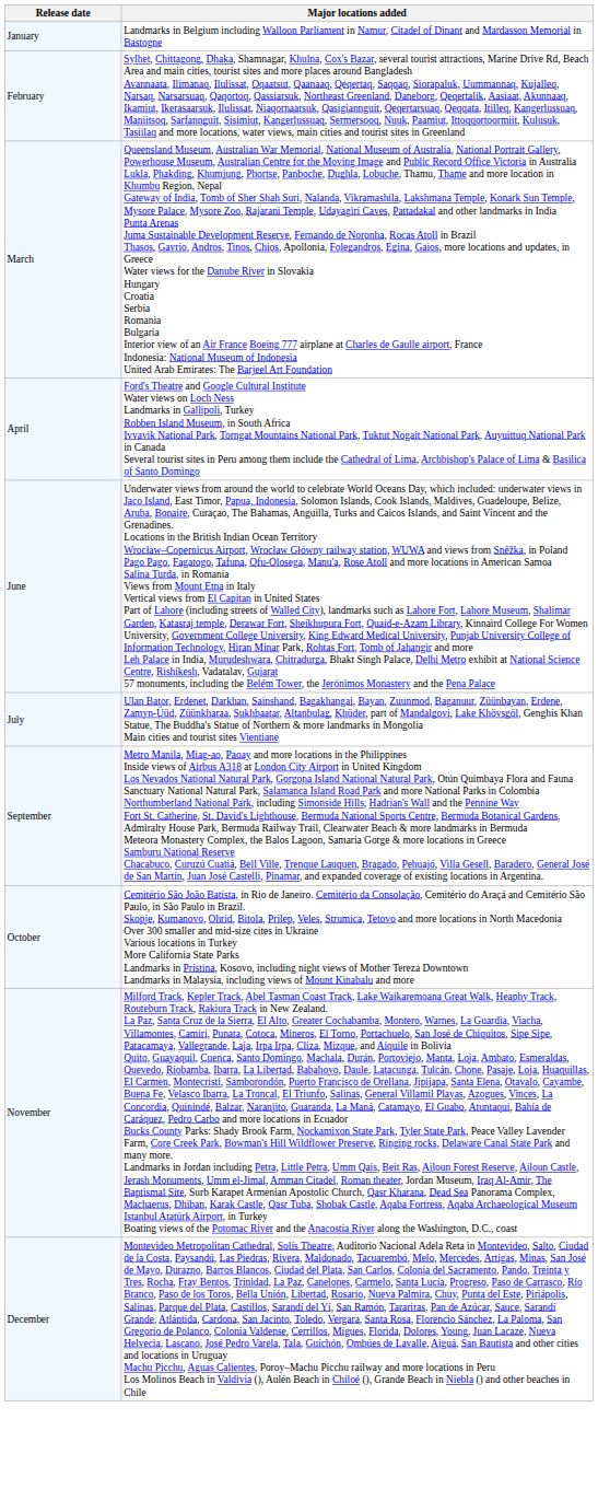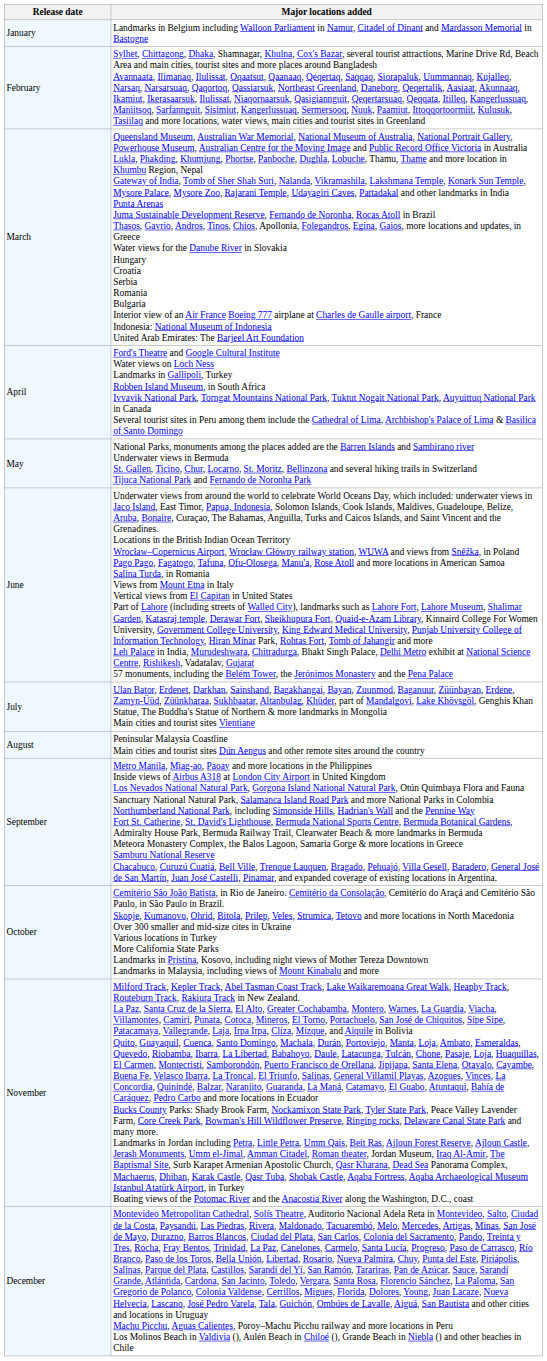 <table class="wikitable" style="font-size:95%">
 <tr>
 <th style="width:165px;">Release date</th>
 <th>Major locations added</th>
 </tr>
 <tr>
 <td style="background:#f0f8ff;">January</td>
 <td style="background:#fff;">Landmarks in Belgium including <a href='#'>Walloon Parliament</a> in <a href='#'>Namur</a>, <a href='#'>Citadel of Dinant</a> and <a href='#'>Mardasson Memorial</a> in <a href='#'>Bastogne</a></td>
 </tr>
 <tr>
 <td style="background:#f0f8ff;">February</td>
 <td style="background:#fff;"><a href='#'>Sylhet</a>, <a href='#'>Chittagong</a>, <a href='#'>Dhaka</a>, Shamnagar, <a href='#'>Khulna</a>, <a href='#'>Cox's Bazar</a>, several tourist attractions, Marine Drive Rd, Beach Area and main cities, tourist sites and more places around Bangladesh<br><a href='#'>Avannaata</a>, <a href='#'>Ilimanaq</a>, <a href='#'>Ilulissat</a>, <a href='#'>Oqaatsut</a>, <a href='#'>Qaanaaq</a>, <a href='#'>Qeqertaq</a>, <a href='#'>Saqqaq</a>, <a href='#'>Siorapaluk</a>, <a href='#'>Uummannaq</a>, <a href='#'>Kujalleq</a>, <a href='#'>Narsaq</a>, <a href='#'>Narsarsuaq</a>, <a href='#'>Qaqortoq</a>, <a href='#'>Qassiarsuk</a>, <a href='#'>Northeast Greenland</a>, <a href='#'>Daneborg</a>, <a href='#'>Qeqertalik</a>, <a href='#'>Aasiaat</a>, <a href='#'>Akunnaaq</a>, <a href='#'>Ikamiut</a>, <a href='#'>Ikerasaarsuk</a>, <a href='#'>Ilulissat</a>, <a href='#'>Niaqornaarsuk</a>, <a href='#'>Qasigiannguit</a>, <a href='#'>Qeqertarsuaq</a>, <a href='#'>Qeqqata</a>, <a href='#'>Itilleq</a>, <a href='#'>Kangerlussuaq</a>, <a href='#'>Maniitsoq</a>, <a href='#'>Sarfannguit</a>, <a href='#'>Sisimiut</a>, <a href='#'>Kangerlussuaq</a>, <a href='#'>Sermersooq</a>, <a href='#'>Nuuk</a>, <a href='#'>Paamiut</a>, <a href='#'>Ittoqqortoormiit</a>, <a href='#'>Kulusuk</a>, <a href='#'>Tasiilaq</a> and more locations, water views, main cities and tourist sites in Greenland</td>
 </tr>
 <tr>
 <td style="background:#f0f8ff;">March</td>
 <td style="background:#fff;"><a href='#'>Queensland Museum</a>, <a href='#'>Australian War Memorial</a>, <a href='#'>National Museum of Australia</a>, <a href='#'>National Portrait Gallery</a>, <a href='#'>Powerhouse Museum</a>, <a href='#'>Australian Centre for the Moving Image</a> and <a href='#'>Public Record Office Victoria</a> in Australia<br> <a href='#'>Lukla</a>, <a href='#'>Phakding</a>, <a href='#'>Khumjung</a>, <a href='#'>Phortse</a>, <a href='#'>Panboche</a>, <a href='#'>Dughla</a>, <a href='#'>Lobuche</a>, Thamu, <a href='#'>Thame</a> and more location in <a href='#'>Khumbu</a> Region, Nepal<br> <a href='#'>Gateway of India</a>, <a href='#'>Tomb of Sher Shah Suri</a>, <a href='#'>Nalanda</a>, <a href='#'>Vikramashila</a>, <a href='#'>Lakshmana Temple</a>, <a href='#'>Konark Sun Temple</a>, <a href='#'>Mysore Palace</a>, <a href='#'>Mysore Zoo</a>, <a href='#'>Rajarani Temple</a>, <a href='#'>Udayagiri Caves</a>, <a href='#'>Pattadakal</a> and other landmarks in India<br> <a href='#'>Punta Arenas</a><br><a href='#'>Juma Sustainable Development Reserve</a>, <a href='#'>Fernando de Noronha</a>, <a href='#'>Rocas Atoll</a> in Brazil<br> <a href='#'>Thasos</a>, <a href='#'>Gavrio</a>, <a href='#'>Andros</a>, <a href='#'>Tinos</a>, <a href='#'>Chios</a>, Apollonia, <a href='#'>Folegandros</a>, <a href='#'>Egina</a>, <a href='#'>Gaios</a>, more locations and updates, in Greece<br>Water views for the <a href='#'>Danube River</a> in Slovakia<br>Hungary<br> Croatia<br> Serbia<br> Romania<br> Bulgaria<br> Interior view of an <a href='#'>Air France</a> <a href='#'>Boeing 777</a> airplane at <a href='#'>Charles de Gaulle airport</a>, France<br>Indonesia: <a href='#'>National Museum of Indonesia</a><br>United Arab Emirates: The <a href='#'>Barjeel Art Foundation</a></td>
 </tr>
 <tr>
 <td style="background:#f0f8ff;">April</td>
 <td style="background:#fff;"><a href='#'>Ford's Theatre</a> and <a href='#'>Google Cultural Institute</a><br> Water views on <a href='#'>Loch Ness</a><br> Landmarks in <a href='#'>Gallipoli</a>, Turkey<br><a href='#'>Robben Island Museum</a>, in South Africa<br> <a href='#'>Ivvavik National Park</a>, <a href='#'>Torngat Mountains National Park</a>, <a href='#'>Tuktut Nogait National Park</a>, <a href='#'>Auyuittuq National Park</a> in Canada<br> Several tourist sites in Peru among them include the <a href='#'>Cathedral of Lima</a>, <a href='#'>Archbishop's Palace of Lima</a> & <a href='#'>Basilica of Santo Domingo</a></td>
 </tr>
 <tr>
+<td style="background:#f0f8ff;">May</td>
+<td style="background:#fff;">National Parks, monuments among the places added are the <a href='#'>Barren Islands</a> and <a href='#'>Sambirano river</a><br>  Underwater views in Bermuda<br><a href='#'>St. Gallen</a>, <a href='#'>Ticino</a>, <a href='#'>Chur</a>, <a href='#'>Locarno</a>, <a href='#'>St. Moritz</a>, <a href='#'>Bellinzona</a> and several hiking trails in Switzerland<br><a href='#'>Tijuca National Park</a> and <a href='#'>Fernando de Noronha Park</a></td>
+</tr>
+<tr>
 <td style="background:#f0f8ff;">June</td>
 <td style="background:#fff;">Underwater views from around the world to celebrate World Oceans Day, which included: underwater views in <a href='#'>Jaco Island</a>, East Timor, <a href='#'>Papua, Indonesia</a>, Solomon Islands, Cook Islands, Maldives, Guadeloupe, Belize, <a href='#'>Aruba</a>, <a href='#'>Bonaire</a>, Curaçao, The Bahamas, Anguilla, Turks and Caicos Islands, and Saint Vincent and the Grenadines.<br> Locations in the British Indian Ocean Territory<br> <a href='#'>Wrocław–Copernicus Airport</a>, <a href='#'>Wrocław Główny railway station</a>, <a href='#'>WUWA</a> and views from <a href='#'>Sněžka</a>, in Poland<br> <a href='#'>Pago Pago</a>, <a href='#'>Fagatogo</a>, <a href='#'>Tafuna</a>, <a href='#'>Ofu-Olosega</a>, <a href='#'>Manu'a</a>, <a href='#'>Rose Atoll</a> and more locations in American Samoa<br><a href='#'>Salina Turda</a>, in Romania<br> Views from <a href='#'>Mount Etna</a> in Italy<br>Vertical views from <a href='#'>El Capitan</a> in United States<br> Part of <a href='#'>Lahore</a> (including streets of <a href='#'>Walled City</a>), landmarks such as <a href='#'>Lahore Fort</a>, <a href='#'>Lahore Museum</a>, <a href='#'>Shalimar Garden</a>, <a href='#'>Katasraj temple</a>, <a href='#'>Derawar Fort</a>, <a href='#'>Sheikhupura Fort</a>, <a href='#'>Quaid-e-Azam Library</a>, Kinnaird College For Women University, <a href='#'>Government College University</a>, <a href='#'>King Edward Medical University</a>, <a href='#'>Punjab University College of Information Technology</a>, <a href='#'>Hiran Minar</a> Park, <a href='#'>Rohtas Fort</a>, <a href='#'>Tomb of Jahangir</a> and more<br> <a href='#'>Leh Palace</a> in India, <a href='#'>Murudeshwara</a>, <a href='#'>Chitradurga</a>, Bhakt Singh Palace, <a href='#'>Delhi Metro</a> exhibit at <a href='#'>National Science Centre</a>, <a href='#'>Rishikesh</a>, Vadatalav, <a href='#'>Gujarat</a><br> 57 monuments, including the <a href='#'>Belém Tower</a>, the <a href='#'>Jerónimos Monastery</a> and the <a href='#'>Pena Palace</a></td>
 </tr>
 <tr>
 <td style="background:#f0f8ff;">July</td>
 <td style="background:#fff;"><a href='#'>Ulan Bator</a>, <a href='#'>Erdenet</a>, <a href='#'>Darkhan</a>, <a href='#'>Sainshand</a>, <a href='#'>Bagakhangai</a>, <a href='#'>Bayan</a>, <a href='#'>Zuunmod</a>, <a href='#'>Baganuur</a>, <a href='#'>Züünbayan</a>, <a href='#'>Erdene</a>, <a href='#'>Zamyn-Üüd</a>, <a href='#'>Züünkharaa</a>, <a href='#'>Sukhbaatar</a>, <a href='#'>Altanbulag</a>, <a href='#'>Khüder</a>, part of <a href='#'>Mandalgovi</a>, <a href='#'>Lake Khövsgöl</a>, Genghis Khan Statue, The Buddha's Statue of Northern & more landmarks in Mongolia<br>  Main cities and tourist sites <a href='#'>Vientiane</a></td>
+</tr>
+<tr>
+<td style="background:#f0f8ff;">August</td>
+<td style="background:#fff;">Peninsular Malaysia Coastline<br>  Main cities and tourist sites <a href='#'>Dún Aengus</a> and other remote sites around the country</td>
 </tr>
 <tr>
 <td style="background:#f0f8ff;">September</td>
 <td style="background:#fff;"><a href='#'>Metro Manila</a>, <a href='#'>Miag-ao</a>, <a href='#'>Paoay</a> and more locations in the Philippines<br> Inside views of <a href='#'>Airbus A318</a> at <a href='#'>London City Airport</a> in United Kingdom<br> <a href='#'>Los Nevados National Natural Park</a>, <a href='#'>Gorgona Island National Natural Park</a>, Otún Quimbaya Flora and Fauna Sanctuary National Natural Park, <a href='#'>Salamanca Island Road Park</a> and more National Parks in Colombia<br> <a href='#'>Northumberland National Park</a>, including <a href='#'>Simonside Hills</a>, <a href='#'>Hadrian's Wall</a> and the <a href='#'>Pennine Way</a><br> <a href='#'>Fort St. Catherine</a>, <a href='#'>St. David's Lighthouse</a>, <a href='#'>Bermuda National Sports Centre</a>, <a href='#'>Bermuda Botanical Gardens</a>, Admiralty House Park, Bermuda Railway Trail, Clearwater Beach & more landmarks in Bermuda<br> Meteora Monastery Complex, the Balos Lagoon, Samaria Gorge & more locations in Greece<br> <a href='#'>Samburu National Reserve</a><br> <a href='#'>Chacabuco</a>, <a href='#'>Curuzú Cuatiá</a>, <a href='#'>Bell Ville</a>, <a href='#'>Trenque Lauquen</a>, <a href='#'>Bragado</a>, <a href='#'>Pehuajó</a>, <a href='#'>Villa Gesell</a>, <a href='#'>Baradero</a>, <a href='#'>General José de San Martín</a>, <a href='#'>Juan José Castelli</a>, <a href='#'>Pinamar</a>, and expanded coverage of existing locations in Argentina.</td>
 </tr>
 <tr>
 <td style="background:#f0f8ff;">October</td>
 <td style="background:#fff;"><a href='#'>Cemitério São João Batista</a>, in Rio de Janeiro. <a href='#'>Cemitério da Consolação</a>, Cemitério do Araçá and Cemitério São Paulo, in São Paulo in Brazil.<br> <a href='#'>Skopje</a>, <a href='#'>Kumanovo</a>, <a href='#'>Ohrid</a>, <a href='#'>Bitola</a>, <a href='#'>Prilep</a>, <a href='#'>Veles</a>, <a href='#'>Strumica</a>, <a href='#'>Tetovo</a> and more locations in North Macedonia<br> Over 300 smaller and mid-size cites in Ukraine<br> Various locations in Turkey<br> More California State Parks<br> Landmarks in <a href='#'>Pristina</a>, Kosovo, including night views of Mother Tereza Downtown<br> Landmarks in Malaysia, including views of <a href='#'>Mount Kinabalu</a> and more</td>
 </tr>
 <tr>
 <td style="background:#f0f8ff;">November</td>
 <td style="background:#fff;"><a href='#'>Milford Track</a>, <a href='#'>Kepler Track</a>, <a href='#'>Abel Tasman Coast Track</a>, <a href='#'>Lake Waikaremoana Great Walk</a>, <a href='#'>Heaphy Track</a>, <a href='#'>Routeburn Track</a>, <a href='#'>Rakiura Track</a> in New Zealand.<br> <a href='#'>La Paz</a>, <a href='#'>Santa Cruz de la Sierra</a>, <a href='#'>El Alto</a>, <a href='#'>Greater Cochabamba</a>, <a href='#'>Montero</a>, <a href='#'>Warnes</a>, <a href='#'>La Guardia</a>, <a href='#'>Viacha</a>, <a href='#'>Villamontes</a>, <a href='#'>Camiri</a>, <a href='#'>Punata</a>, <a href='#'>Cotoca</a>, <a href='#'>Mineros</a>, <a href='#'>El Torno</a>, <a href='#'>Portachuelo</a>, <a href='#'>San José de Chiquitos</a>, <a href='#'>Sipe Sipe</a>, <a href='#'>Patacamaya</a>, <a href='#'>Vallegrande</a>, <a href='#'>Laja</a>, <a href='#'>Irpa Irpa</a>, <a href='#'>Cliza</a>, <a href='#'>Mizque</a>, and <a href='#'>Aiquile</a> in Bolivia<br> <a href='#'>Quito</a>, <a href='#'>Guayaquil</a>, <a href='#'>Cuenca</a>, <a href='#'>Santo Domingo</a>, <a href='#'>Machala</a>, <a href='#'>Durán</a>, <a href='#'>Portoviejo</a>, <a href='#'>Manta</a>, <a href='#'>Loja</a>, <a href='#'>Ambato</a>, <a href='#'>Esmeraldas</a>, <a href='#'>Quevedo</a>, <a href='#'>Riobamba</a>, <a href='#'>Ibarra</a>, <a href='#'>La Libertad</a>, <a href='#'>Babahoyo</a>, <a href='#'>Daule</a>, <a href='#'>Latacunga</a>, <a href='#'>Tulcán</a>, <a href='#'>Chone</a>, <a href='#'>Pasaje</a>, <a href='#'>Loja</a>, <a href='#'>Huaquillas</a>, <a href='#'>El Carmen</a>, <a href='#'>Montecristi</a>, <a href='#'>Samborondón</a>, <a href='#'>Puerto Francisco de Orellana</a>, <a href='#'>Jipijapa</a>, <a href='#'>Santa Elena</a>, <a href='#'>Otavalo</a>, <a href='#'>Cayambe</a>, <a href='#'>Buena Fe</a>, <a href='#'>Velasco Ibarra</a>, <a href='#'>La Troncal</a>, <a href='#'>El Triunfo</a>, <a href='#'>Salinas</a>, <a href='#'>General Villamil Playas</a>, <a href='#'>Azogues</a>, <a href='#'>Vinces</a>, <a href='#'>La Concordia</a>, <a href='#'>Quinindé</a>, <a href='#'>Balzar</a>, <a href='#'>Naranjito</a>, <a href='#'>Guaranda</a>, <a href='#'>La Maná</a>, <a href='#'>Catamayo</a>, <a href='#'>El Guabo</a>, <a href='#'>Atuntaqui</a>, <a href='#'>Bahía de Caráquez</a>, <a href='#'>Pedro Carbo</a> and more locations in Ecuador<br> <a href='#'>Bucks County</a> Parks: Shady Brook Farm, <a href='#'>Nockamixon State Park</a>, <a href='#'>Tyler State Park</a>, Peace Valley Lavender Farm, <a href='#'>Core Creek Park</a>, <a href='#'>Bowman's Hill Wildflower Preserve</a>, <a href='#'>Ringing rocks</a>, <a href='#'>Delaware Canal State Park</a> and many more.<br> Landmarks in Jordan including <a href='#'>Petra</a>, <a href='#'>Little Petra</a>, <a href='#'>Umm Qais</a>, <a href='#'>Beit Ras</a>, <a href='#'>Ajloun Forest Reserve</a>, <a href='#'>Ajloun Castle</a>, <a href='#'>Jerash Monuments</a>, <a href='#'>Umm el-Jimal</a>, <a href='#'>Amman Citadel</a>, <a href='#'>Roman theater</a>, Jordan Museum, <a href='#'>Iraq Al-Amir</a>, <a href='#'>The Baptismal Site</a>, Surb Karapet Armenian Apostolic Church, <a href='#'>Qasr Kharana</a>, <a href='#'>Dead Sea</a> Panorama Complex, <a href='#'>Machaerus</a>, <a href='#'>Dhiban</a>, <a href='#'>Karak Castle</a>, <a href='#'>Qasr Tuba</a>, <a href='#'>Shobak Castle</a>, <a href='#'>Aqaba Fortress</a>, <a href='#'>Aqaba Archaeological Museum</a><br> <a href='#'>Istanbul Atatürk Airport</a>, in Turkey<br>  Boating views of the <a href='#'>Potomac River</a> and the <a href='#'>Anacostia River</a> along the Washington, D.C., coast</td>
 </tr>
 <tr>
 <td style="background:#f0f8ff;">December</td>
 <td style="background:#fff;"><a href='#'>Montevideo Metropolitan Cathedral</a>, <a href='#'>Solís Theatre</a>, Auditorio Nacional Adela Reta in <a href='#'>Montevideo</a>, <a href='#'>Salto</a>, <a href='#'>Ciudad de la Costa</a>, <a href='#'>Paysandú</a>, <a href='#'>Las Piedras</a>, <a href='#'>Rivera</a>, <a href='#'>Maldonado</a>, <a href='#'>Tacuarembó</a>, <a href='#'>Melo</a>, <a href='#'>Mercedes</a>, <a href='#'>Artigas</a>, <a href='#'>Minas</a>, <a href='#'>San José de Mayo</a>, <a href='#'>Durazno</a>, <a href='#'>Barros Blancos</a>, <a href='#'>Ciudad del Plata</a>, <a href='#'>San Carlos</a>, <a href='#'>Colonia del Sacramento</a>, <a href='#'>Pando</a>, <a href='#'>Treinta y Tres</a>, <a href='#'>Rocha</a>, <a href='#'>Fray Bentos</a>, <a href='#'>Trinidad</a>, <a href='#'>La Paz</a>, <a href='#'>Canelones</a>, <a href='#'>Carmelo</a>, <a href='#'>Santa Lucía</a>, <a href='#'>Progreso</a>, <a href='#'>Paso de Carrasco</a>, <a href='#'>Río Branco</a>, <a href='#'>Paso de los Toros</a>, <a href='#'>Bella Unión</a>, <a href='#'>Libertad</a>, <a href='#'>Rosario</a>, <a href='#'>Nueva Palmira</a>, <a href='#'>Chuy</a>, <a href='#'>Punta del Este</a>, <a href='#'>Piriápolis</a>, <a href='#'>Salinas</a>, <a href='#'>Parque del Plata</a>, <a href='#'>Castillos</a>, <a href='#'>Sarandí del Yí</a>, <a href='#'>San Ramón</a>, <a href='#'>Tarariras</a>, <a href='#'>Pan de Azúcar</a>, <a href='#'>Sauce</a>, <a href='#'>Sarandí Grande</a>, <a href='#'>Atlántida</a>, <a href='#'>Cardona</a>, <a href='#'>San Jacinto</a>, <a href='#'>Toledo</a>, <a href='#'>Vergara</a>, <a href='#'>Santa Rosa</a>, <a href='#'>Florencio Sánchez</a>, <a href='#'>La Paloma</a>, <a href='#'>San Gregorio de Polanco</a>, <a href='#'>Colonia Valdense</a>, <a href='#'>Cerrillos</a>, <a href='#'>Migues</a>, <a href='#'>Florida</a>, <a href='#'>Dolores</a>, <a href='#'>Young</a>, <a href='#'>Juan Lacaze</a>, <a href='#'>Nueva Helvecia</a>, <a href='#'>Lascano</a>, <a href='#'>José Pedro Varela</a>, <a href='#'>Tala</a>, <a href='#'>Guichón</a>, <a href='#'>Ombúes de Lavalle</a>, <a href='#'>Aiguá</a>, <a href='#'>San Bautista</a> and other cities and locations in Uruguay<br> <a href='#'>Machu Picchu</a>, <a href='#'>Aguas Calientes</a>, Poroy–Machu Picchu railway and more locations in Peru<br> Los Molinos Beach in <a href='#'>Valdivia</a> (), Aulén Beach in <a href='#'>Chiloé</a> (),  Grande Beach in <a href='#'>Niebla</a> () and other beaches in Chile</td>
 </tr>
 </table>
